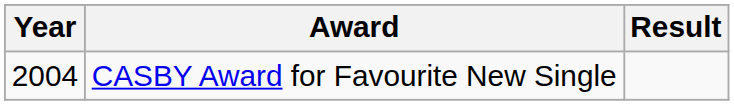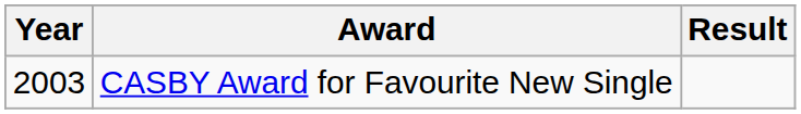 <table class="wikitable">
 <tr>
 <th>Year</th>
 <th>Award</th>
 <th>Result</th>
 </tr>
 <tr>
-<td>2004</td>
+<td>2003</td>
 <td><a href='#'>CASBY Award</a> for Favourite New Single</td>
 <td></td>
 </tr>
 </table>
